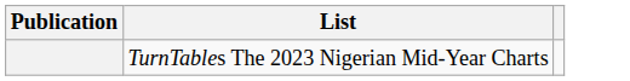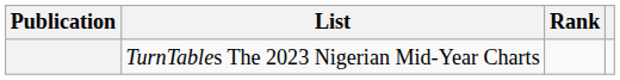 <table class="wikitable sortable plainrowheaders" style="border:none; margin:0;">
 <tr>
 <th scope="col">Publication</th>
 <th scope="col" class="unsortable">List</th>
+<th scope="col" data-sort-type="number">Rank</th>
 <th scope="col" class="unsortable"></th>
 </tr>
 <tr>
 <th scope="row" rowspan="1"><em></em></th>
 <td><em>TurnTable</em>s The 2023 Nigerian Mid-Year Charts</td>
 <td></td>
+<td></td>
 </tr>
 </table>
